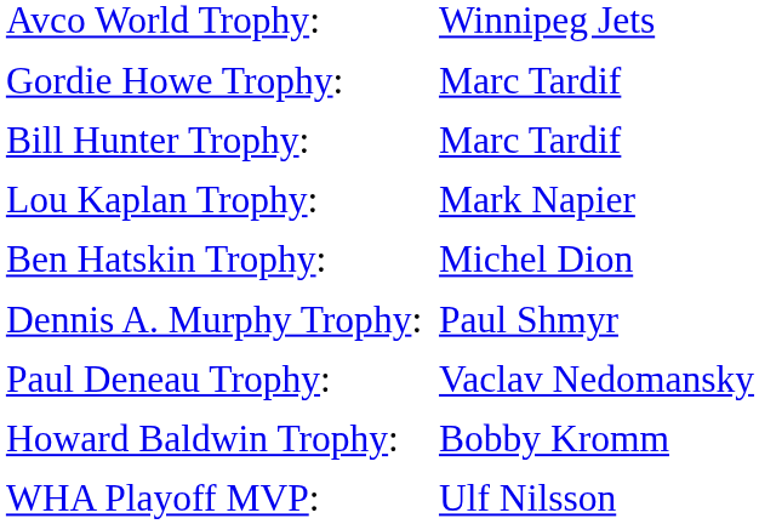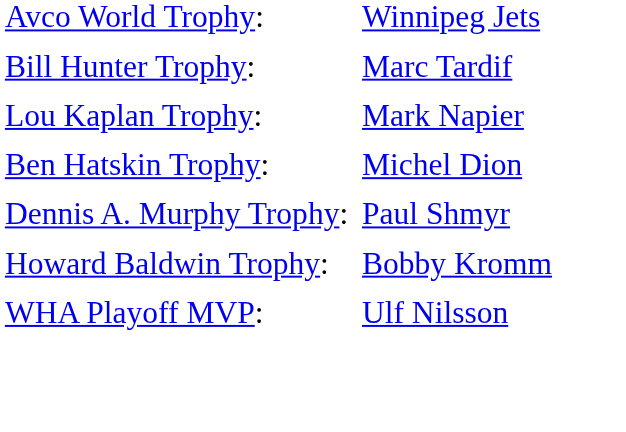 <table cellpadding="3" cellspacing="1">
 <tr>
 <td><a href='#'>Avco World Trophy</a>:</td>
 <td><a href='#'>Winnipeg Jets</a></td>
-</tr>
-<tr>
-<td><a href='#'>Gordie Howe Trophy</a>:</td>
-<td><a href='#'>Marc Tardif</a></td>
 </tr>
 <tr>
 <td><a href='#'>Bill Hunter Trophy</a>:</td>
 <td><a href='#'>Marc Tardif</a></td>
 </tr>
 <tr>
 <td><a href='#'>Lou Kaplan Trophy</a>:</td>
 <td><a href='#'>Mark Napier</a></td>
 </tr>
 <tr>
 <td><a href='#'>Ben Hatskin Trophy</a>:</td>
 <td><a href='#'>Michel Dion</a></td>
 </tr>
 <tr>
 <td><a href='#'>Dennis A. Murphy Trophy</a>:</td>
 <td><a href='#'>Paul Shmyr</a></td>
 </tr>
 <tr>
-<td><a href='#'>Paul Deneau Trophy</a>:</td>
-<td><a href='#'>Vaclav Nedomansky</a></td>
-</tr>
-<tr>
 <td><a href='#'>Howard Baldwin Trophy</a>:</td>
 <td><a href='#'>Bobby Kromm</a></td>
 </tr>
 <tr>
 <td><a href='#'>WHA Playoff MVP</a>:</td>
 <td><a href='#'>Ulf Nilsson</a></td>
 </tr>
 </table>
